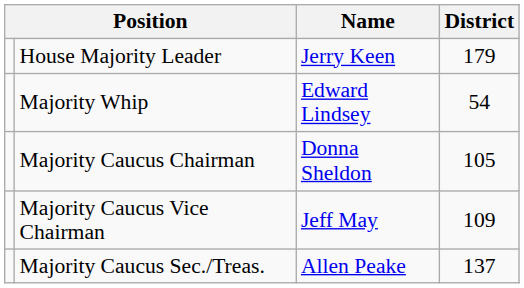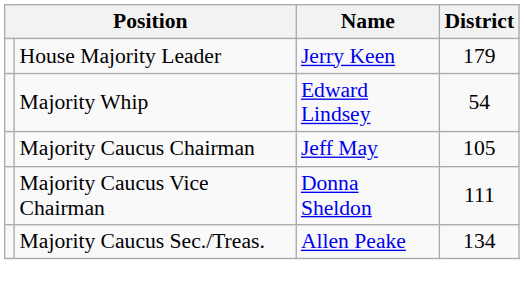 <table class="wikitable">
 <tr>
 <th colspan=2 align=center>Position</th>
 <th width="099" align=center>Name</th>
 <th align=center>District</th>
 </tr>
 <tr>
 <td></td>
 <td width="201">House Majority Leader</td>
 <td><a href='#'>Jerry Keen</a></td>
 <td align=center>179</td>
 </tr>
 <tr>
 <td></td>
 <td>Majority Whip</td>
 <td><a href='#'>Edward Lindsey</a></td>
 <td align=center>54</td>
 </tr>
 <tr>
 <td></td>
 <td>Majority Caucus Chairman</td>
-<td><a href='#'>Donna Sheldon</a></td>
+<td><a href='#'>Jeff May</a></td>
 <td align=center>105</td>
 </tr>
 <tr>
 <td></td>
 <td>Majority Caucus Vice Chairman</td>
-<td><a href='#'>Jeff May</a></td>
-<td align=center>109</td>
+<td><a href='#'>Donna Sheldon</a></td>
+<td align=center>111</td>
 </tr>
 <tr>
 <td></td>
 <td>Majority Caucus Sec./Treas.</td>
 <td><a href='#'>Allen Peake</a></td>
-<td align=center>137</td>
+<td align=center>134</td>
 </tr>
 </table>
